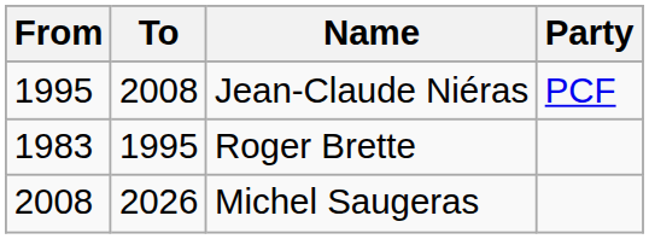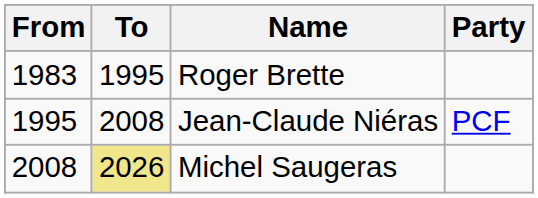 <table class="wikitable">
 <tr>
 <th>From</th>
 <th>To</th>
 <th>Name</th>
 <th>Party</th>
 </tr>
 <tr>
+<td>1983</td>
+<td>1995</td>
+<td>Roger Brette</td>
+<td></td>
+</tr>
+<tr>
 <td>1995</td>
 <td>2008</td>
 <td>Jean-Claude Niéras</td>
 <td><a href='#'>PCF</a></td>
 </tr>
 <tr>
-<td>1983</td>
-<td>1995</td>
-<td>Roger Brette</td>
-<td></td>
-</tr>
-<tr>
 <td>2008</td>
-<td>2026</td>
+<td style="background: khaki;">2026</td>
 <td>Michel Saugeras</td>
 <td></td>
 </tr>
 </table>
